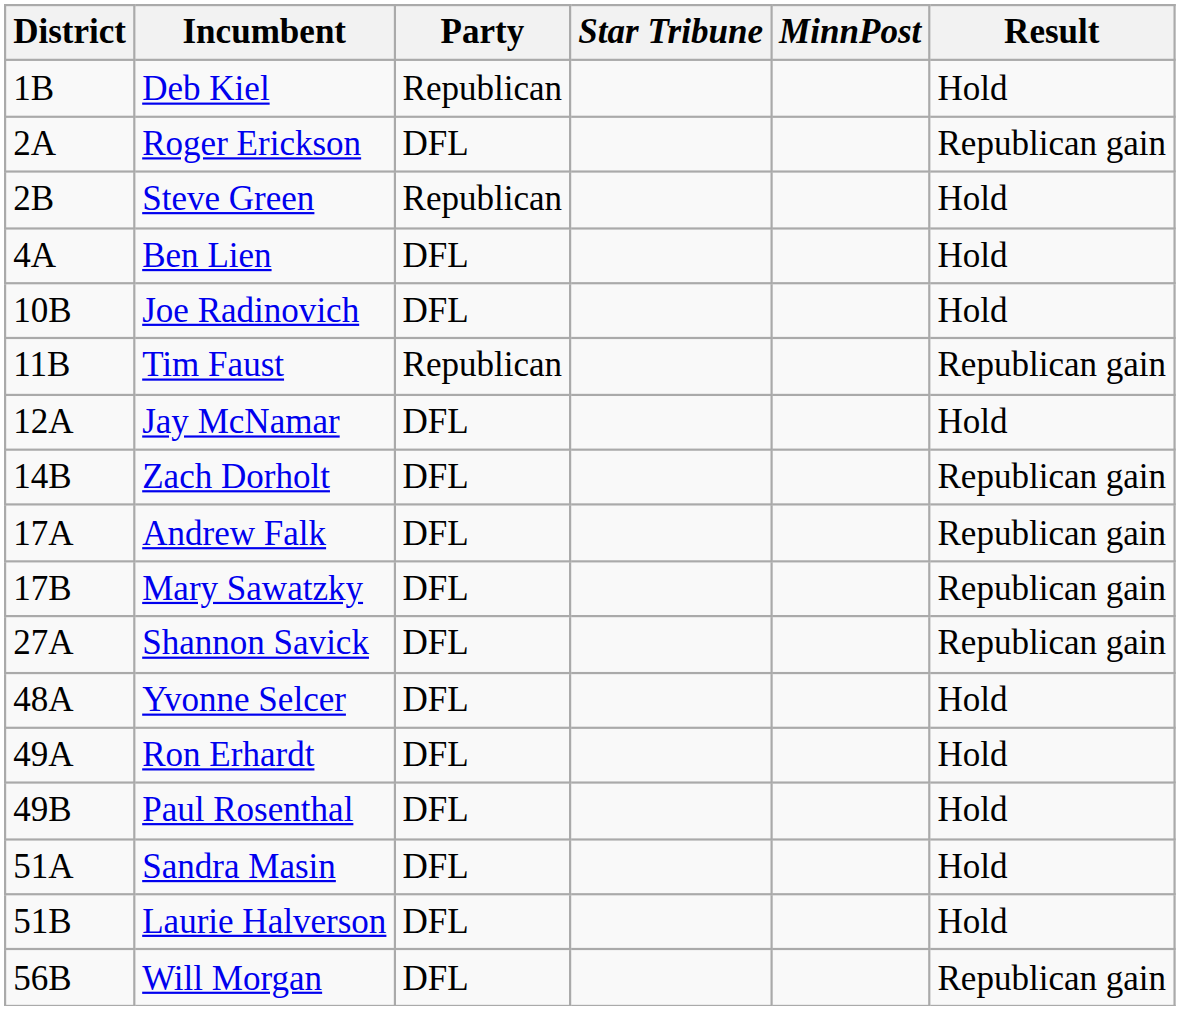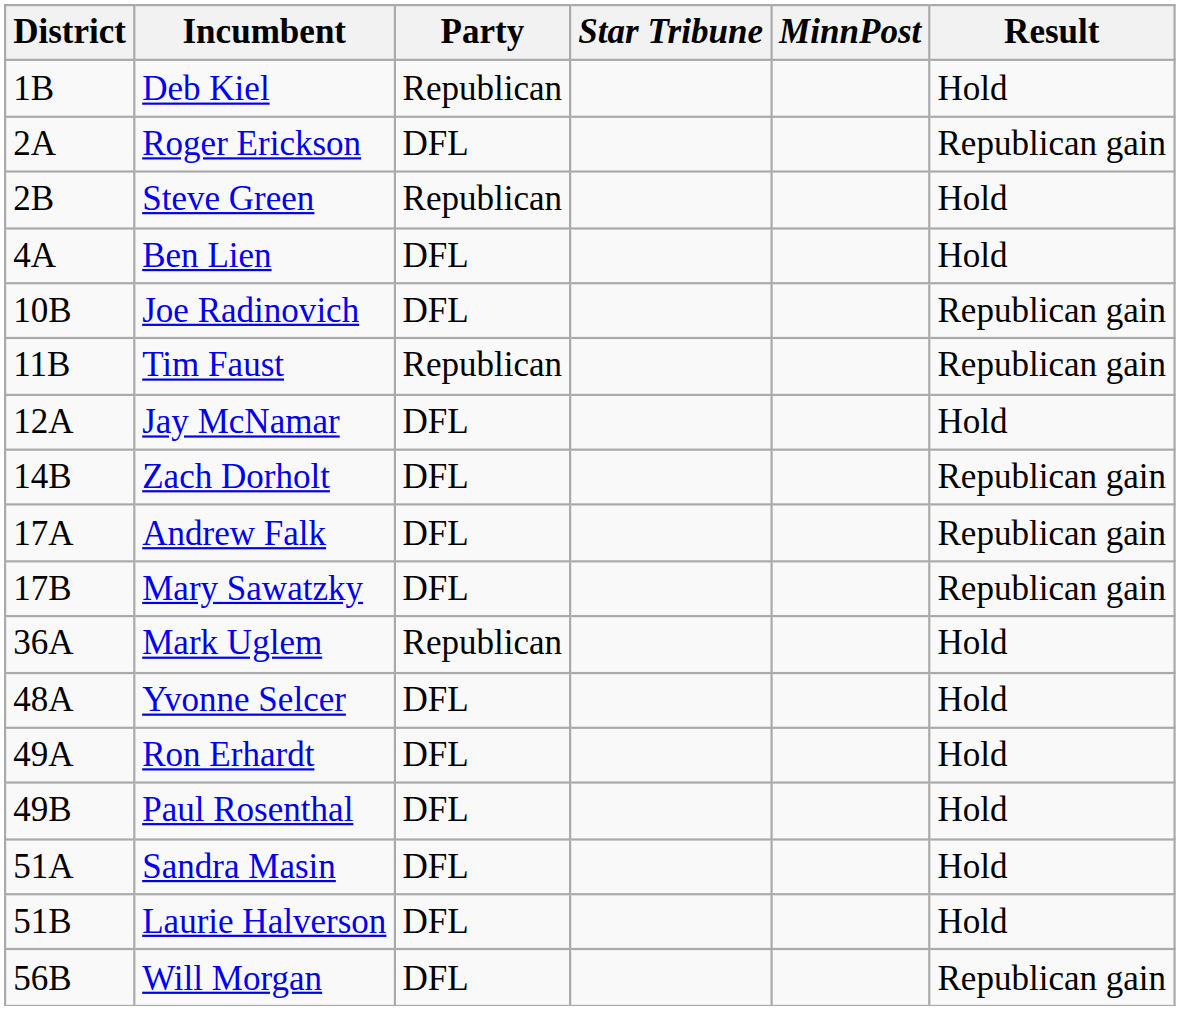 <table class="wikitable sortable">
 <tr>
 <th>District</th>
 <th>Incumbent</th>
 <th>Party</th>
 <th><em>Star Tribune</em><br></th>
 <th><em>MinnPost</em><br></th>
 <th>Result</th>
 </tr>
 <tr>
 <td data-sort-value="2">1B</td>
 <td data-sort-value="Kiel, Deb"><a href='#'>Deb Kiel</a></td>
 <td>Republican</td>
 <td align="center"></td>
 <td align="center"></td>
 <td>Hold</td>
 </tr>
 <tr>
 <td data-sort-value="3">2A</td>
 <td data-sort-value="Erickson, Roger"><a href='#'>Roger Erickson</a></td>
 <td>DFL</td>
 <td align="center"></td>
 <td align="center"></td>
 <td>Republican gain</td>
 </tr>
 <tr>
 <td data-sort-value="4">2B</td>
 <td data-sort-value="Green, Steve"><a href='#'>Steve Green</a></td>
 <td>Republican</td>
 <td align="center"></td>
 <td align="center"></td>
 <td>Hold</td>
 </tr>
 <tr>
 <td data-sort-value="7">4A</td>
 <td data-sort-value="Lien, Ben"><a href='#'>Ben Lien</a></td>
 <td>DFL</td>
 <td align="center"></td>
 <td align="center"></td>
 <td>Hold</td>
 </tr>
 <tr>
 <td data-sort-value="20">10B</td>
 <td data-sort-value="Radinovich, Joe"><a href='#'>Joe Radinovich</a></td>
 <td>DFL</td>
 <td align="center"></td>
 <td align="center"></td>
-<td>Hold</td>
+<td>Republican gain</td>
 </tr>
 <tr>
 <td data-sort-value="22">11B</td>
 <td data-sort-value="Faust, Tim"><a href='#'>Tim Faust</a></td>
 <td>Republican</td>
 <td align="center"></td>
 <td align="center"></td>
 <td>Republican gain</td>
 </tr>
 <tr>
 <td data-sort-value="23">12A</td>
 <td data-sort-value="McNamar, Jay"><a href='#'>Jay McNamar</a></td>
 <td>DFL</td>
 <td align="center"></td>
 <td align="center"></td>
 <td>Hold</td>
 </tr>
 <tr>
 <td data-sort-value="28">14B</td>
 <td data-sort-value="Dorholt, Zach"><a href='#'>Zach Dorholt</a></td>
 <td>DFL</td>
 <td align="center"></td>
 <td align="center"></td>
 <td>Republican gain</td>
 </tr>
 <tr>
 <td data-sort-value="34">17A</td>
 <td data-sort-value="Falk, Andrew"><a href='#'>Andrew Falk</a></td>
 <td>DFL</td>
 <td align="center"></td>
 <td align="center"></td>
 <td>Republican gain</td>
 </tr>
 <tr>
 <td data-sort-value="35">17B</td>
 <td data-sort-value="Sawatzky, Mary"><a href='#'>Mary Sawatzky</a></td>
 <td>DFL</td>
 <td align="center"></td>
 <td align="center"></td>
 <td>Republican gain</td>
 </tr>
 <tr>
-<td data-sort-value="53">27A</td>
-<td data-sort-value="Savick, Shannon"><a href='#'>Shannon Savick</a></td>
-<td>DFL</td>
+<td data-sort-value="71">36A</td>
+<td data-sort-value="Uglem, Mark"><a href='#'>Mark Uglem</a></td>
+<td>Republican</td>
 <td align="center"></td>
 <td align="center"></td>
-<td>Republican gain</td>
+<td>Hold</td>
 </tr>
 <tr>
 <td data-sort-value="95">48A</td>
 <td data-sort-value="Selcer, Yvonne"><a href='#'>Yvonne Selcer</a></td>
 <td>DFL</td>
 <td align="center"></td>
 <td align="center"></td>
 <td>Hold</td>
 </tr>
 <tr>
 <td data-sort-value="97">49A</td>
 <td data-sort-value="Erhardt, Ron"><a href='#'>Ron Erhardt</a></td>
 <td>DFL</td>
 <td align="center"></td>
 <td align="center"></td>
 <td>Hold</td>
 </tr>
 <tr>
 <td data-sort-value="98">49B</td>
 <td data-sort-value="Rosenthal, Paul"><a href='#'>Paul Rosenthal</a></td>
 <td>DFL</td>
 <td align="center"></td>
 <td align="center"></td>
 <td>Hold</td>
 </tr>
 <tr>
 <td data-sort-value="101">51A</td>
 <td data-sort-value="Masin, Sandra"><a href='#'>Sandra Masin</a></td>
 <td>DFL</td>
 <td align="center"></td>
 <td align="center"></td>
 <td>Hold</td>
 </tr>
 <tr>
 <td data-sort-value="102">51B</td>
 <td data-sort-value="Halverson, Laurie"><a href='#'>Laurie Halverson</a></td>
 <td>DFL</td>
 <td align="center"></td>
 <td align="center"></td>
 <td>Hold</td>
 </tr>
 <tr>
 <td data-sort-value="112">56B</td>
 <td data-sort-value="Morgan, Will"><a href='#'>Will Morgan</a></td>
 <td>DFL</td>
 <td align="center"></td>
 <td align="center"></td>
 <td>Republican gain</td>
 </tr>
 </table>
